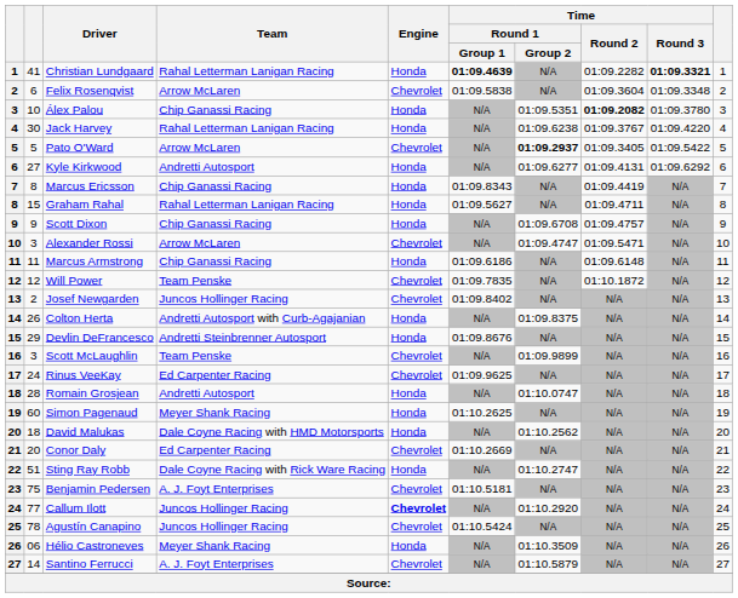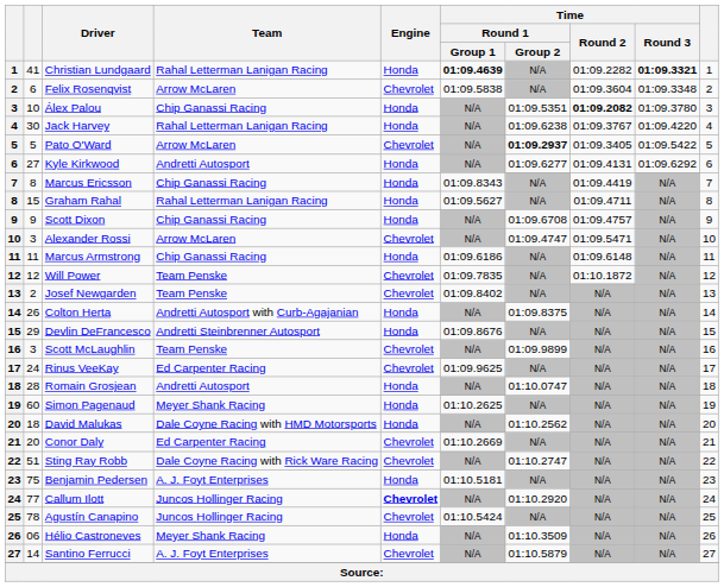 <table class="wikitable sortable" style="font-size: 95%;">
 <tr>
 <th rowspan="3"></th>
 <th rowspan="3"></th>
 <th rowspan="3">Driver</th>
 <th rowspan="3">Team</th>
 <th rowspan="3">Engine</th>
 <th colspan="4">Time</th>
 <th rowspan="3"></th>
 </tr>
 <tr>
 <th scope="col" colspan="2">Round 1</th>
 <th scope="col" rowspan="2">Round 2</th>
 <th scope="col" rowspan="2">Round 3</th>
 </tr>
 <tr>
 <th scope="col">Group 1</th>
 <th scope="col">Group 2</th>
 </tr>
 <tr>
 <th>1</th>
 <td align="center">41</td>
 <td> <a href='#'>Christian Lundgaard</a></td>
 <td><a href='#'>Rahal Letterman Lanigan Racing</a></td>
 <td><a href='#'>Honda</a></td>
 <td align="center"><strong>01:09.4639</strong></td>
 <td style="background: silver" align="center" data-sort-value="2"><small>N/A</small></td>
 <td align="center">01:09.2282</td>
 <td align="center"><strong>01:09.3321</strong></td>
 <td align="center">1</td>
 </tr>
 <tr>
 <th>2</th>
 <td align="center">6</td>
 <td> <a href='#'>Felix Rosenqvist</a></td>
 <td><a href='#'>Arrow McLaren</a></td>
 <td><a href='#'>Chevrolet</a></td>
 <td align="center">01:09.5838</td>
 <td style="background: silver" align="center" data-sort-value="3"><small>N/A</small></td>
 <td align="center">01:09.3604</td>
 <td align="center">01:09.3348</td>
 <td align="center">2</td>
 </tr>
 <tr>
 <th>3</th>
 <td align="center">10</td>
 <td> <a href='#'>Álex Palou</a></td>
 <td><a href='#'>Chip Ganassi Racing</a></td>
 <td><a href='#'>Honda</a></td>
 <td style="background: silver" align="center" data-sort-value="4"><small>N/A</small></td>
 <td align="center">01:09.5351</td>
 <td align="center"><strong>01:09.2082</strong></td>
 <td align="center">01:09.3780</td>
 <td align="center">3</td>
 </tr>
 <tr>
 <th>4</th>
 <td align="center">30</td>
 <td> <a href='#'>Jack Harvey</a></td>
 <td><a href='#'>Rahal Letterman Lanigan Racing</a></td>
 <td><a href='#'>Honda</a></td>
 <td style="background: silver" align="center" data-sort-value="5"><small>N/A</small></td>
 <td align="center">01:09.6238</td>
 <td align="center">01:09.3767</td>
 <td align="center">01:09.4220</td>
 <td align="center">4</td>
 </tr>
 <tr>
 <th>5</th>
 <td align="center">5</td>
 <td> <a href='#'>Pato O'Ward</a></td>
 <td><a href='#'>Arrow McLaren</a></td>
 <td><a href='#'>Chevrolet</a></td>
 <td style="background: silver" align="center" data-sort-value="6"><small>N/A</small></td>
 <td align="center"><strong>01:09.2937</strong></td>
 <td align="center">01:09.3405</td>
 <td align="center">01:09.5422</td>
 <td align="center">5</td>
 </tr>
 <tr>
 <th>6</th>
 <td align="center">27</td>
 <td> <a href='#'>Kyle Kirkwood</a></td>
 <td><a href='#'>Andretti Autosport</a></td>
 <td><a href='#'>Honda</a></td>
 <td style="background: silver" align="center" data-sort-value="7"><small>N/A</small></td>
 <td align="center">01:09.6277</td>
 <td align="center">01:09.4131</td>
 <td align="center">01:09.6292</td>
 <td align="center">6</td>
 </tr>
 <tr>
 <th>7</th>
 <td align="center">8</td>
 <td> <a href='#'>Marcus Ericsson</a></td>
 <td><a href='#'>Chip Ganassi Racing</a></td>
 <td><a href='#'>Honda</a></td>
 <td align="center">01:09.8343</td>
 <td style="background: silver" align="center" data-sort-value="8"><small>N/A</small></td>
 <td align="center">01:09.4419</td>
 <td style="background: silver" align="center" data-sort-value="8"><small>N/A</small></td>
 <td align="center">7</td>
 </tr>
 <tr>
 <th>8</th>
 <td align="center">15</td>
 <td> <a href='#'>Graham Rahal</a></td>
 <td><a href='#'>Rahal Letterman Lanigan Racing</a></td>
 <td><a href='#'>Honda</a></td>
 <td align="center">01:09.5627</td>
 <td style="background: silver" align="center" data-sort-value="9"><small>N/A</small></td>
 <td align="center">01:09.4711</td>
 <td style="background: silver" align="center" data-sort-value="9"><small>N/A</small></td>
 <td align="center">8</td>
 </tr>
 <tr>
 <th>9</th>
 <td align="center">9</td>
 <td> <a href='#'>Scott Dixon</a> <strong></strong></td>
 <td><a href='#'>Chip Ganassi Racing</a></td>
 <td><a href='#'>Honda</a></td>
 <td style="background: silver" align="center" data-sort-value="10"><small>N/A</small></td>
 <td align="center">01:09.6708</td>
 <td align="center">01:09.4757</td>
 <td style="background: silver" align="center" data-sort-value="10"><small>N/A</small></td>
 <td align="center">9</td>
 </tr>
 <tr>
 <th>10</th>
 <td align="center">3</td>
 <td> <a href='#'>Alexander Rossi</a> <strong></strong></td>
 <td><a href='#'>Arrow McLaren</a></td>
 <td><a href='#'>Chevrolet</a></td>
 <td style="background: silver" align="center" data-sort-value="11"><small>N/A</small></td>
 <td align="center">01:09.4747</td>
 <td align="center">01:09.5471</td>
 <td style="background: silver" align="center" data-sort-value="11"><small>N/A</small></td>
 <td align="center">10</td>
 </tr>
 <tr>
 <th>11</th>
 <td align="center">11</td>
 <td> <a href='#'>Marcus Armstrong</a> <strong></strong></td>
 <td><a href='#'>Chip Ganassi Racing</a></td>
 <td><a href='#'>Honda</a></td>
 <td align="center">01:09.6186</td>
 <td style="background: silver" align="center" data-sort-value="12"><small>N/A</small></td>
 <td align="center">01:09.6148</td>
 <td style="background: silver" align="center" data-sort-value="12"><small>N/A</small></td>
 <td align="center">11</td>
 </tr>
 <tr>
 <th>12</th>
 <td align="center">12</td>
 <td> <a href='#'>Will Power</a> <strong></strong></td>
 <td><a href='#'>Team Penske</a></td>
 <td><a href='#'>Chevrolet</a></td>
 <td align="center">01:09.7835</td>
 <td style="background: silver" align="center" data-sort-value="13"><small>N/A</small></td>
 <td align="center">01:10.1872</td>
 <td style="background: silver" align="center" data-sort-value="13"><small>N/A</small></td>
 <td align="center">12</td>
 </tr>
 <tr>
 <th>13</th>
 <td align="center">2</td>
 <td> <a href='#'>Josef Newgarden</a> <strong></strong></td>
-<td><a href='#'>Juncos Hollinger Racing</a></td>
+<td><a href='#'>Team Penske</a></td>
 <td><a href='#'>Chevrolet</a></td>
 <td align="center">01:09.8402</td>
 <td style="background: silver" align="center" data-sort-value="14"><small>N/A</small></td>
 <td style="background: silver" align="center" data-sort-value="14"><small>N/A</small></td>
 <td style="background: silver" align="center" data-sort-value="14"><small>N/A</small></td>
 <td align="center">13</td>
 </tr>
 <tr>
 <th>14</th>
 <td align="center">26</td>
 <td> <a href='#'>Colton Herta</a> <strong></strong></td>
 <td><a href='#'>Andretti Autosport</a> with <a href='#'>Curb-Agajanian</a></td>
 <td><a href='#'>Honda</a></td>
 <td style="background: silver" align="center" data-sort-value="15"><small>N/A</small></td>
 <td align="center">01:09.8375</td>
 <td style="background: silver" align="center" data-sort-value="15"><small>N/A</small></td>
 <td style="background: silver" align="center" data-sort-value="15"><small>N/A</small></td>
 <td align="center">14</td>
 </tr>
 <tr>
 <th>15</th>
 <td align="center">29</td>
 <td> <a href='#'>Devlin DeFrancesco</a></td>
 <td><a href='#'>Andretti Steinbrenner Autosport</a></td>
 <td><a href='#'>Honda</a></td>
 <td align="center">01:09.8676</td>
 <td style="background: silver" align="center" data-sort-value="16"><small>N/A</small></td>
 <td style="background: silver" align="center" data-sort-value="16"><small>N/A</small></td>
 <td style="background: silver" align="center" data-sort-value="16"><small>N/A</small></td>
 <td align="center">15</td>
 </tr>
 <tr>
 <th>16</th>
 <td align="center">3</td>
 <td> <a href='#'>Scott McLaughlin</a></td>
 <td><a href='#'>Team Penske</a></td>
 <td><a href='#'>Chevrolet</a></td>
 <td style="background: silver" align="center" data-sort-value="17"><small>N/A</small></td>
 <td align="center">01:09.9899</td>
 <td style="background: silver" align="center" data-sort-value="17"><small>N/A</small></td>
 <td style="background: silver" align="center" data-sort-value="17"><small>N/A</small></td>
 <td align="center">16</td>
 </tr>
 <tr>
 <th>17</th>
 <td align="center">24</td>
 <td> <a href='#'>Rinus VeeKay</a> <strong></strong></td>
 <td><a href='#'>Ed Carpenter Racing</a></td>
 <td><a href='#'>Chevrolet</a></td>
 <td align="center">01:09.9625</td>
 <td style="background: silver" align="center" data-sort-value="18"><small>N/A</small></td>
 <td style="background: silver" align="center" data-sort-value="18"><small>N/A</small></td>
 <td style="background: silver" align="center" data-sort-value="18"><small>N/A</small></td>
 <td align="center">17</td>
 </tr>
 <tr>
 <th>18</th>
 <td align="center">28</td>
 <td> <a href='#'>Romain Grosjean</a></td>
 <td><a href='#'>Andretti Autosport</a></td>
 <td><a href='#'>Honda</a></td>
 <td style="background: silver" align="center" data-sort-value="19"><small>N/A</small></td>
 <td align="center">01:10.0747</td>
 <td style="background: silver" align="center" data-sort-value="19"><small>N/A</small></td>
 <td style="background: silver" align="center" data-sort-value="19"><small>N/A</small></td>
 <td align="center">18</td>
 </tr>
 <tr>
 <th>19</th>
 <td align="center">60</td>
 <td> <a href='#'>Simon Pagenaud</a> <strong></strong></td>
 <td><a href='#'>Meyer Shank Racing</a></td>
 <td><a href='#'>Honda</a></td>
 <td align="center">01:10.2625</td>
 <td style="background: silver" align="center" data-sort-value="20"><small>N/A</small></td>
 <td style="background: silver" align="center" data-sort-value="20"><small>N/A</small></td>
 <td style="background: silver" align="center" data-sort-value="20"><small>N/A</small></td>
 <td align="center">19</td>
 </tr>
 <tr>
 <th>20</th>
 <td align="center">18</td>
 <td> <a href='#'>David Malukas</a></td>
 <td><a href='#'>Dale Coyne Racing</a> with <a href='#'>HMD Motorsports</a></td>
 <td><a href='#'>Honda</a></td>
 <td style="background: silver" align="center" data-sort-value="21"><small>N/A</small></td>
 <td align="center">01:10.2562</td>
 <td style="background: silver" align="center" data-sort-value="21"><small>N/A</small></td>
 <td style="background: silver" align="center" data-sort-value="21"><small>N/A</small></td>
 <td align="center">20</td>
 </tr>
 <tr>
 <th>21</th>
 <td align="center">20</td>
 <td> <a href='#'>Conor Daly</a></td>
 <td><a href='#'>Ed Carpenter Racing</a></td>
 <td><a href='#'>Chevrolet</a></td>
 <td align="center">01:10.2669</td>
 <td style="background: silver" align="center" data-sort-value="22"><small>N/A</small></td>
 <td style="background: silver" align="center" data-sort-value="22"><small>N/A</small></td>
 <td style="background: silver" align="center" data-sort-value="22"><small>N/A</small></td>
 <td align="center">21</td>
 </tr>
 <tr>
 <th>22</th>
 <td align="center">51</td>
 <td> <a href='#'>Sting Ray Robb</a> <strong></strong></td>
 <td><a href='#'>Dale Coyne Racing</a> with <a href='#'>Rick Ware Racing</a></td>
-<td><a href='#'>Honda</a></td>
+<td><a href='#'>Chevrolet</a></td>
 <td style="background: silver" align="center" data-sort-value="23"><small>N/A</small></td>
 <td align="center">01:10.2747</td>
 <td style="background: silver" align="center" data-sort-value="23"><small>N/A</small></td>
 <td style="background: silver" align="center" data-sort-value="23"><small>N/A</small></td>
 <td align="center">22</td>
 </tr>
 <tr>
 <th>23</th>
 <td align="center">75</td>
 <td> <a href='#'>Benjamin Pedersen</a> <strong></strong></td>
 <td><a href='#'>A. J. Foyt Enterprises</a></td>
-<td><a href='#'>Chevrolet</a></td>
+<td><a href='#'>Honda</a></td>
 <td align="center">01:10.5181</td>
 <td style="background: silver" align="center" data-sort-value="24"><small>N/A</small></td>
 <td style="background: silver" align="center" data-sort-value="24"><small>N/A</small></td>
 <td style="background: silver" align="center" data-sort-value="24"><small>N/A</small></td>
 <td align="center">23</td>
 </tr>
 <tr>
 <th>24</th>
 <td align="center">77</td>
 <td> <a href='#'>Callum Ilott</a></td>
 <td><a href='#'>Juncos Hollinger Racing</a></td>
 <td><strong><a href='#'>Chevrolet</a></strong></td>
 <td style="background: silver" align="center" data-sort-value="25"><small>N/A</small></td>
 <td align="center">01:10.2920</td>
 <td style="background: silver" align="center" data-sort-value="25"><small>N/A</small></td>
 <td style="background: silver" align="center" data-sort-value="25"><small>N/A</small></td>
 <td align="center">24</td>
 </tr>
 <tr>
 <th>25</th>
 <td align="center">78</td>
 <td> <a href='#'>Agustín Canapino</a> <strong></strong></td>
 <td><a href='#'>Juncos Hollinger Racing</a></td>
 <td><a href='#'>Chevrolet</a></td>
 <td align="center">01:10.5424</td>
 <td style="background: silver" align="center" data-sort-value="26"><small>N/A</small></td>
 <td style="background: silver" align="center" data-sort-value="26"><small>N/A</small></td>
 <td style="background: silver" align="center" data-sort-value="26"><small>N/A</small></td>
 <td align="center">25</td>
 </tr>
 <tr>
 <th>26</th>
 <td align="center">06</td>
 <td> <a href='#'>Hélio Castroneves</a></td>
 <td><a href='#'>Meyer Shank Racing</a></td>
 <td><a href='#'>Honda</a></td>
 <td style="background: silver" align="center" data-sort-value="27"><small>N/A</small></td>
 <td align="center">01:10.3509</td>
 <td style="background: silver" align="center" data-sort-value="27"><small>N/A</small></td>
 <td style="background: silver" align="center" data-sort-value="27"><small>N/A</small></td>
 <td align="center">26</td>
 </tr>
 <tr>
 <th>27</th>
 <td align="center">14</td>
 <td> <a href='#'>Santino Ferrucci</a></td>
 <td><a href='#'>A. J. Foyt Enterprises</a></td>
 <td><a href='#'>Chevrolet</a></td>
 <td style="background: silver" align="center" data-sort-value="28"><small>N/A</small></td>
 <td align="center">01:10.5879</td>
 <td style="background: silver" align="center" data-sort-value="28"><small>N/A</small></td>
 <td style="background: silver" align="center" data-sort-value="28"><small>N/A</small></td>
 <td align="center">27</td>
 </tr>
 <tr>
 </tr>
 <tr class="sortbottom">
 <th colspan="10">Source:</th>
 </tr>
 </table>
